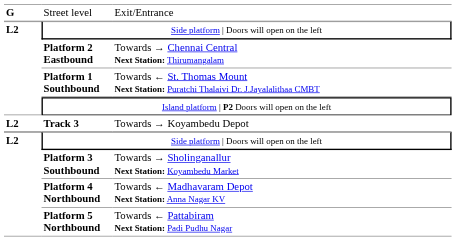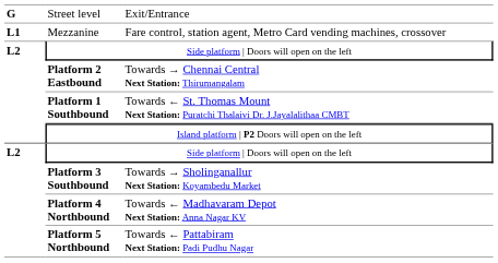 <table border=0 cellspacing=0 cellpadding=3>
 <tr>
 <td style="border-bottom:solid 1px gray;border-top:solid 1px gray;" width=50 valign=top><strong>G</strong></td>
 <td style="border-top:solid 1px gray;border-bottom:solid 1px gray;" width=100 valign=top>Street level</td>
 <td style="border-top:solid 1px gray;border-bottom:solid 1px gray;" width=500 valign=top>Exit/Entrance</td>
+</tr>
+<tr>
+<td valign=top><strong>L1</strong></td>
+<td valign=top>Mezzanine</td>
+<td valign=top>Fare control, station agent, Metro Card vending machines, crossover<br></td>
 </tr>
 <tr>
 <td style="border-top:solid 1px gray;border-bottom:solid 1px gray;" width=50 rowspan=4 valign=top><strong>L2</strong></td>
 <td style="border-top:solid 1px gray;border-right:solid 2px black;border-left:solid 2px black;border-bottom:solid 2px black;text-align:center;" colspan=2><small><a href='#'>Side platform</a> | Doors will open on the left </small></td>
 </tr>
 <tr>
 <td style="border-bottom:solid 1px gray;" width=100><span><strong>Platform 2</strong><br><strong>Eastbound</strong></span></td>
 <td style="border-bottom:solid 1px gray;" width=500>Towards → <a href='#'>Chennai Central</a><br><small><strong>Next Station:</strong> <a href='#'>Thirumangalam</a></small></td>
 </tr>
 <tr>
 <td style="border-bottom:solid 1px gray;" width=100><span><strong>Platform 1</strong><br><strong>Southbound</strong></span></td>
 <td style="border-bottom:solid 1px gray;" width=500><span></span>Towards ← <a href='#'>St. Thomas Mount</a><br><small><strong>Next Station:</strong> <a href='#'>Puratchi Thalaivi Dr. J.Jayalalithaa CMBT</a></small></td>
 </tr>
 <tr>
 <td style="border-top:solid 2px black;border-right:solid 2px black;border-left:solid 2px black;border-bottom:solid 1px black;text-align:center;" colspan=2><small><a href='#'>Island platform</a> | <strong>P2</strong> Doors will open on the left </small></td>
-</tr>
-<tr>
-<td style="border-bottom:solid 1px gray;" width=50><strong>L2</strong></td>
-<td style="border-bottom:solid 1px gray;" width=100><span><strong> Track 3</strong></span></td>
-<td style="border-bottom:solid 1px gray;" width=500>Towards → Koyambedu Depot</td>
 </tr>
 <tr>
 <td style="border-top:solid 1px gray;border-bottom:solid 1px gray;" width=50 rowspan=4 valign=top><strong>L2</strong></td>
 <td style="border-top:solid 1px gray;border-right:solid 2px black;border-left:solid 2px black;border-bottom:solid 2px black;text-align:center;" colspan=2><small><a href='#'>Side platform</a> | Doors will open on the left </small></td>
 </tr>
 <tr>
 <td style="border-bottom:solid 1px gray;" width=100><span><strong>Platform 3</strong><br><strong>Southbound</strong></span></td>
 <td style="border-bottom:solid 1px gray;" width=500>Towards → <a href='#'>Sholinganallur</a><br><small><strong>Next Station:</strong> <a href='#'>Koyambedu Market</a></small></td>
 </tr>
 <tr>
 <td style="border-bottom:solid 1px gray;" width=100><span><strong>Platform 4</strong><br><strong>Northbound</strong></span></td>
 <td style="border-bottom:solid 1px gray;" width=500><span></span>Towards ← <a href='#'>Madhavaram Depot</a><br><small><strong>Next Station:</strong> <a href='#'>Anna Nagar KV</a></small></td>
 </tr>
 <tr>
 <td style="border-bottom:solid 1px gray;" width=100><span><strong>Platform 5</strong><br><strong>Northbound</strong></span></td>
 <td style="border-bottom:solid 1px gray;" width=500><span></span>Towards ← <a href='#'>Pattabiram</a><br><small><strong>Next Station:</strong> <a href='#'>Padi Pudhu Nagar</a></small></td>
 </tr>
 <tr>
 </tr>
 </table>
